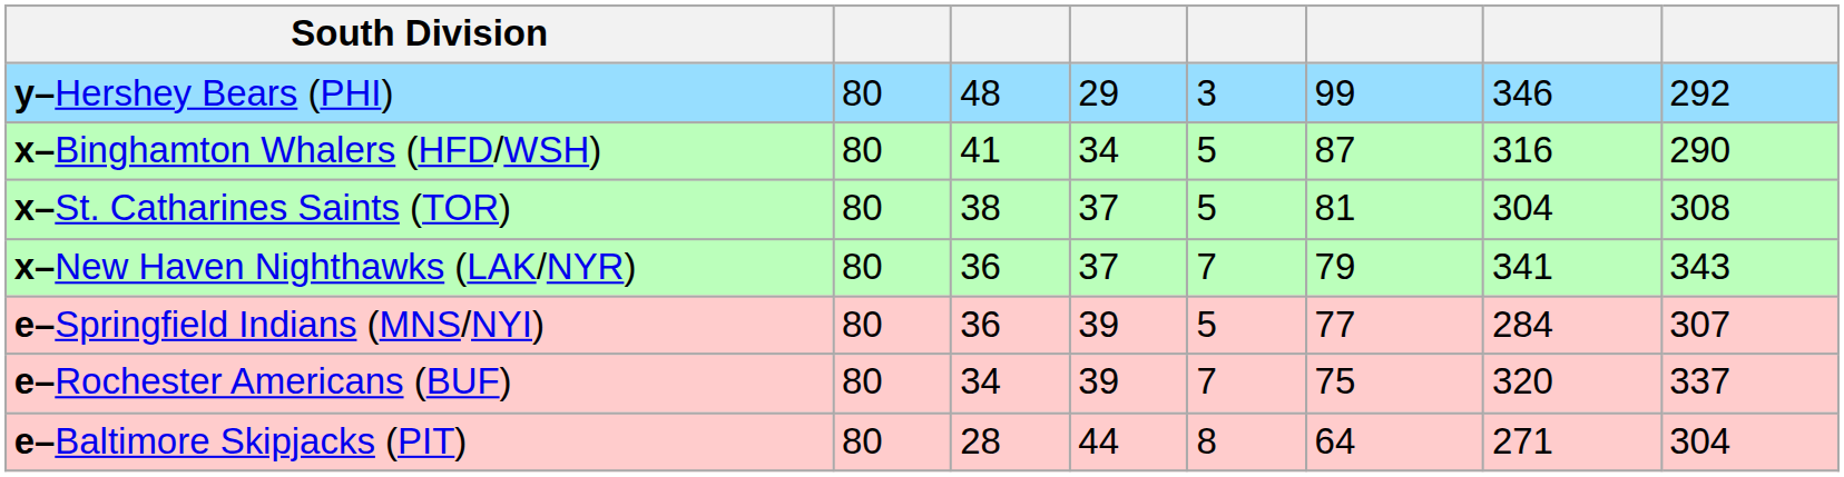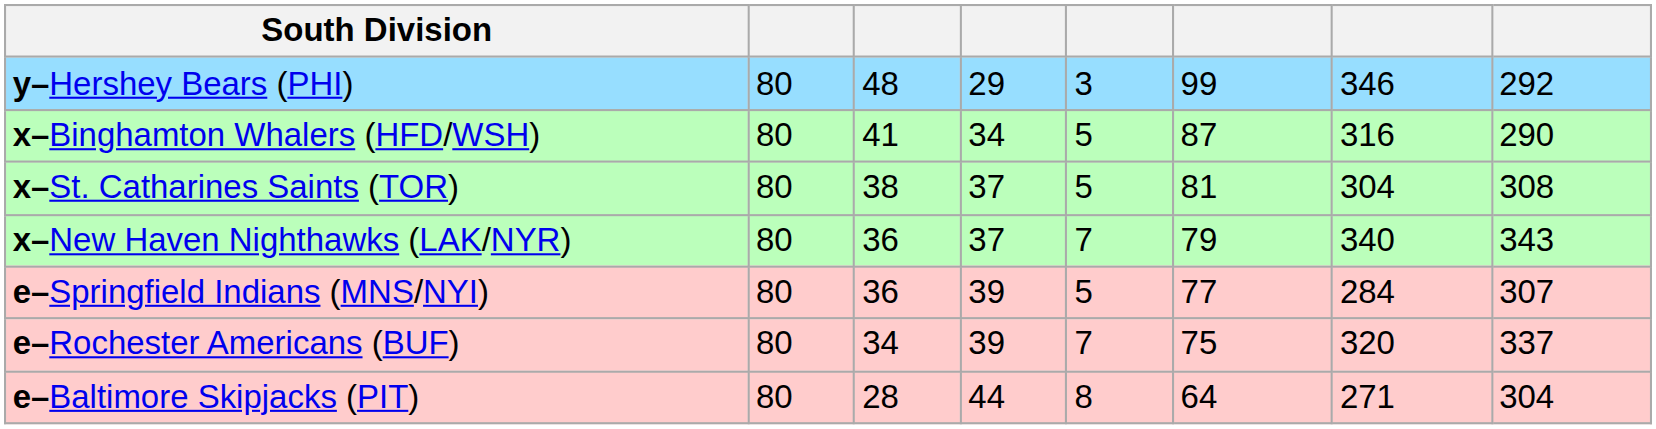 <table class="wikitable" style="width:50em">
 <tr>
 <th width="35%">South Division</th>
 <th width="5%"></th>
 <th width="5%"></th>
 <th width="5%"></th>
 <th width="5%"></th>
 <th width="7.5%"></th>
 <th width="7.5%"></th>
 <th width="7.5%"></th>
 </tr>
 <tr bgcolor="#97DEFF">
 <td><strong>y–</strong><a href='#'>Hershey Bears</a> (<a href='#'>PHI</a>)</td>
 <td>80</td>
 <td>48</td>
 <td>29</td>
 <td>3</td>
 <td>99</td>
 <td>346</td>
 <td>292</td>
 </tr>
 <tr bgcolor="#bbffbb">
 <td><strong>x–</strong><a href='#'>Binghamton Whalers</a> (<a href='#'>HFD</a>/<a href='#'>WSH</a>)</td>
 <td>80</td>
 <td>41</td>
 <td>34</td>
 <td>5</td>
 <td>87</td>
 <td>316</td>
 <td>290</td>
 </tr>
 <tr bgcolor="#bbffbb">
 <td><strong>x–</strong><a href='#'>St. Catharines Saints</a> (<a href='#'>TOR</a>)</td>
 <td>80</td>
 <td>38</td>
 <td>37</td>
 <td>5</td>
 <td>81</td>
 <td>304</td>
 <td>308</td>
 </tr>
 <tr bgcolor="#bbffbb">
 <td><strong>x–</strong><a href='#'>New Haven Nighthawks</a> (<a href='#'>LAK</a>/<a href='#'>NYR</a>)</td>
 <td>80</td>
 <td>36</td>
 <td>37</td>
 <td>7</td>
 <td>79</td>
-<td>341</td>
+<td>340</td>
 <td>343</td>
 </tr>
 <tr bgcolor="#ffcccc">
 <td><strong>e–</strong><a href='#'>Springfield Indians</a> (<a href='#'>MNS</a>/<a href='#'>NYI</a>)</td>
 <td>80</td>
 <td>36</td>
 <td>39</td>
 <td>5</td>
 <td>77</td>
 <td>284</td>
 <td>307</td>
 </tr>
 <tr bgcolor="#ffcccc">
 <td><strong>e–</strong><a href='#'>Rochester Americans</a> (<a href='#'>BUF</a>)</td>
 <td>80</td>
 <td>34</td>
 <td>39</td>
 <td>7</td>
 <td>75</td>
 <td>320</td>
 <td>337</td>
 </tr>
 <tr bgcolor="#ffcccc">
 <td><strong>e–</strong><a href='#'>Baltimore Skipjacks</a> (<a href='#'>PIT</a>)</td>
 <td>80</td>
 <td>28</td>
 <td>44</td>
 <td>8</td>
 <td>64</td>
 <td>271</td>
 <td>304</td>
 </tr>
 </table>
